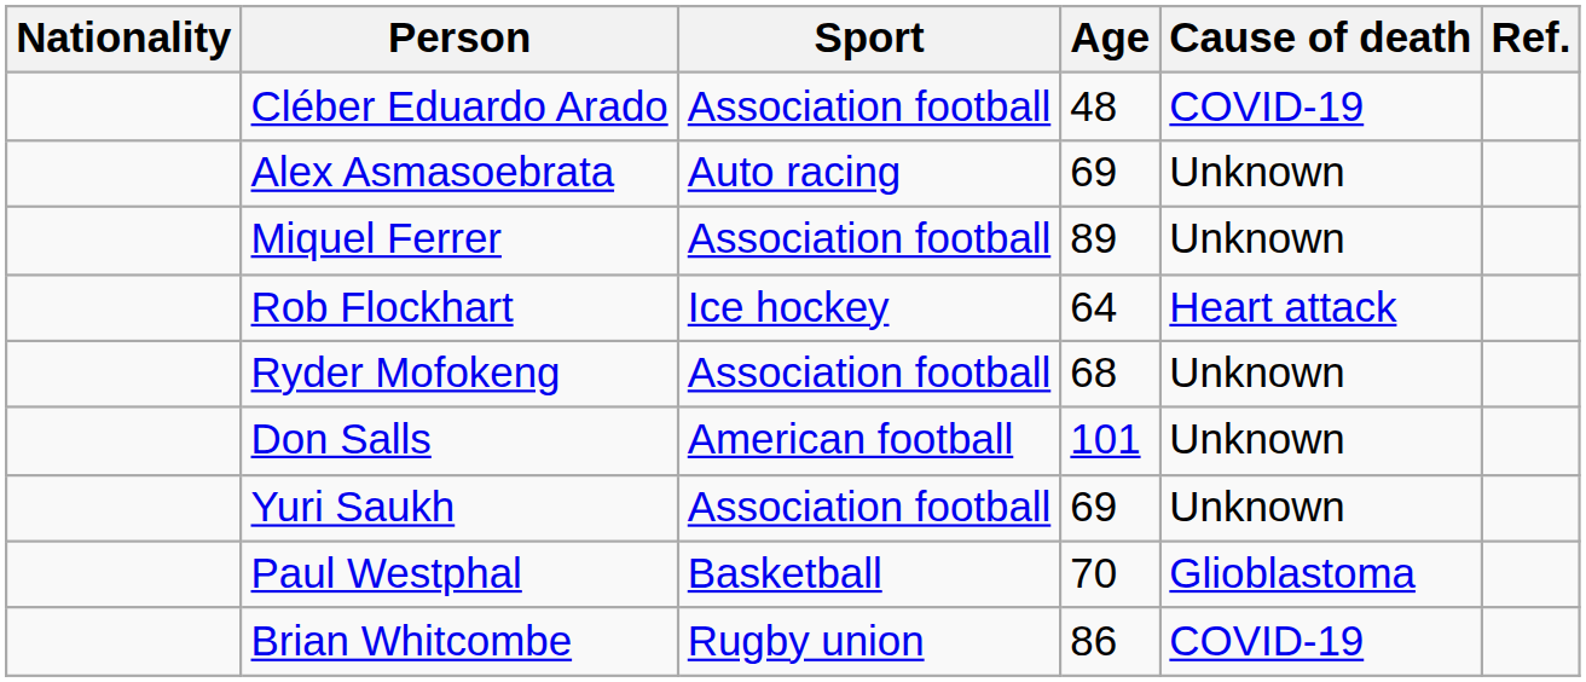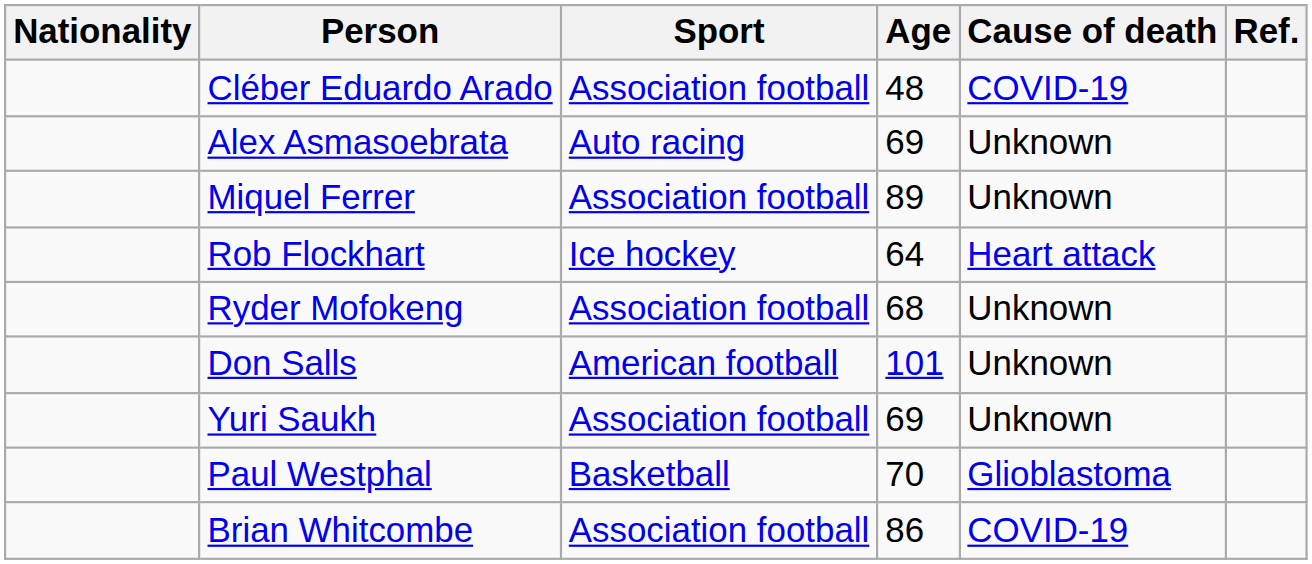 <table class="wikitable source">
 <tr>
 <th>Nationality</th>
 <th>Person</th>
 <th>Sport</th>
 <th>Age</th>
 <th>Cause of death</th>
 <th>Ref.</th>
 </tr>
 <tr>
 <td></td>
 <td><a href='#'>Cléber Eduardo Arado</a></td>
 <td><a href='#'>Association football</a></td>
 <td>48</td>
 <td><a href='#'>COVID-19</a></td>
 <td></td>
 </tr>
 <tr>
 <td></td>
 <td><a href='#'>Alex Asmasoebrata</a></td>
 <td><a href='#'>Auto racing</a></td>
 <td>69</td>
 <td>Unknown</td>
 <td></td>
 </tr>
 <tr>
 <td></td>
 <td><a href='#'>Miquel Ferrer</a></td>
 <td><a href='#'>Association football</a></td>
 <td>89</td>
 <td>Unknown</td>
 <td></td>
 </tr>
 <tr>
 <td></td>
 <td><a href='#'>Rob Flockhart</a></td>
 <td><a href='#'>Ice hockey</a></td>
 <td>64</td>
 <td><a href='#'>Heart attack</a></td>
 <td></td>
 </tr>
 <tr>
 <td></td>
 <td><a href='#'>Ryder Mofokeng</a></td>
 <td><a href='#'>Association football</a></td>
 <td>68</td>
 <td>Unknown</td>
 <td></td>
 </tr>
 <tr>
 <td></td>
 <td><a href='#'>Don Salls</a></td>
 <td><a href='#'>American football</a></td>
 <td><a href='#'>101</a></td>
 <td>Unknown</td>
 <td></td>
 </tr>
 <tr>
 <td></td>
 <td><a href='#'>Yuri Saukh</a></td>
 <td><a href='#'>Association football</a></td>
 <td>69</td>
 <td>Unknown</td>
 <td></td>
 </tr>
 <tr>
 <td></td>
 <td><a href='#'>Paul Westphal</a></td>
 <td><a href='#'>Basketball</a></td>
 <td>70</td>
 <td><a href='#'>Glioblastoma</a></td>
 <td></td>
 </tr>
 <tr>
 <td></td>
 <td><a href='#'>Brian Whitcombe</a></td>
-<td><a href='#'>Rugby union</a></td>
+<td><a href='#'>Association football</a></td>
 <td>86</td>
 <td><a href='#'>COVID-19</a></td>
 <td></td>
 </tr>
 </table>
